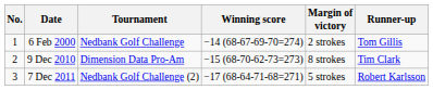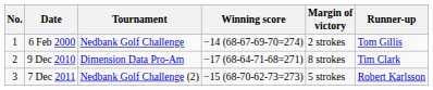 <table class="wikitable" style="font-size:95%;">
 <tr>
 <th>No.</th>
 <th>Date</th>
 <th>Tournament</th>
 <th>Winning score</th>
 <th>Margin of<br>victory</th>
 <th>Runner-up</th>
 </tr>
 <tr>
 <td align=center>1</td>
 <td align=right>6 Feb <a href='#'>2000</a></td>
 <td><a href='#'>Nedbank Golf Challenge</a></td>
 <td>−14 (68-67-69-70=274)</td>
 <td>2 strokes</td>
 <td> <a href='#'>Tom Gillis</a></td>
 </tr>
 <tr>
 <td align=center>2</td>
 <td align=right>9 Dec <a href='#'>2010</a></td>
 <td><a href='#'>Dimension Data Pro-Am</a></td>
-<td>−15 (68-70-62-73=273)</td>
+<td>−17 (68-64-71-68=271)</td>
 <td>8 strokes</td>
 <td> <a href='#'>Tim Clark</a></td>
 </tr>
 <tr>
 <td align=center>3</td>
 <td align=right>7 Dec <a href='#'>2011</a></td>
 <td><a href='#'>Nedbank Golf Challenge</a> (2)</td>
-<td>−17 (68-64-71-68=271)</td>
+<td>−15 (68-70-62-73=273)</td>
 <td>5 strokes</td>
 <td> <a href='#'>Robert Karlsson</a></td>
 </tr>
 </table>
